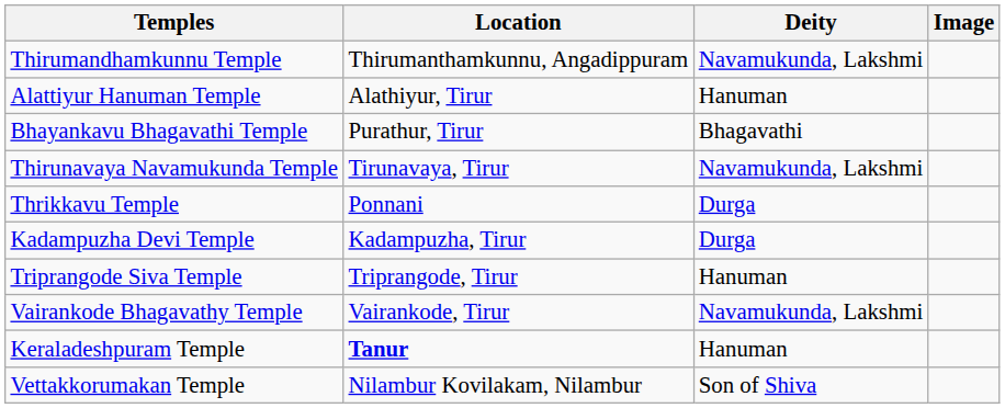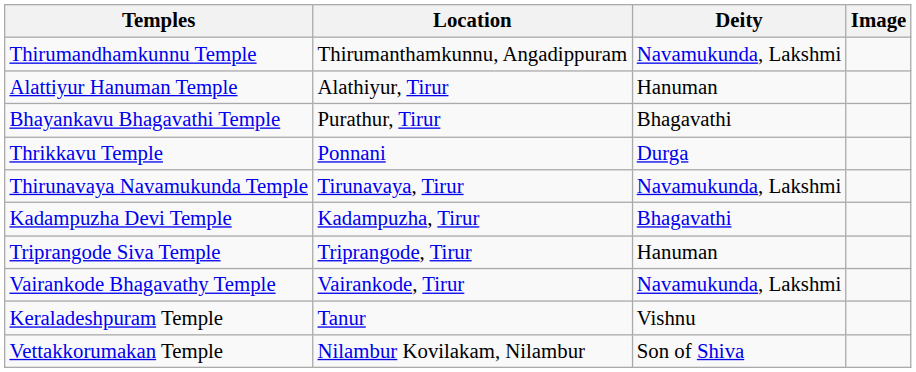 <table class="wikitable sortable">
 <tr>
 <th>Temples</th>
 <th>Location</th>
 <th>Deity</th>
 <th>Image</th>
 </tr>
 <tr>
 <td><a href='#'>Thirumandhamkunnu Temple</a></td>
 <td>Thirumanthamkunnu, Angadippuram</td>
 <td><a href='#'>Navamukunda</a>, Lakshmi</td>
 <td></td>
 </tr>
 <tr>
 <td><a href='#'>Alattiyur Hanuman Temple</a></td>
 <td>Alathiyur, <a href='#'>Tirur</a></td>
 <td>Hanuman</td>
 <td></td>
 </tr>
 <tr>
 <td><a href='#'>Bhayankavu Bhagavathi Temple</a></td>
 <td>Purathur, <a href='#'>Tirur</a></td>
 <td>Bhagavathi</td>
 <td></td>
 </tr>
 <tr>
+<td><a href='#'>Thrikkavu Temple</a></td>
+<td><a href='#'>Ponnani</a></td>
+<td><a href='#'>Durga</a></td>
+<td></td>
+</tr>
+<tr>
 <td><a href='#'>Thirunavaya Navamukunda Temple</a></td>
 <td><a href='#'>Tirunavaya</a>, <a href='#'>Tirur</a></td>
 <td><a href='#'>Navamukunda</a>, Lakshmi</td>
 <td></td>
 </tr>
 <tr>
-<td><a href='#'>Thrikkavu Temple</a></td>
-<td><a href='#'>Ponnani</a></td>
-<td><a href='#'>Durga</a></td>
-<td></td>
-</tr>
-<tr>
 <td><a href='#'>Kadampuzha Devi Temple</a></td>
 <td><a href='#'>Kadampuzha</a>, <a href='#'>Tirur</a></td>
-<td><a href='#'>Durga</a></td>
+<td><a href='#'>Bhagavathi</a></td>
 <td></td>
 </tr>
 <tr>
 <td><a href='#'>Triprangode Siva Temple</a></td>
 <td><a href='#'>Triprangode</a>, <a href='#'>Tirur</a></td>
 <td>Hanuman</td>
 <td></td>
 </tr>
 <tr>
 <td><a href='#'>Vairankode Bhagavathy Temple</a></td>
 <td><a href='#'>Vairankode</a>, <a href='#'>Tirur</a></td>
 <td><a href='#'>Navamukunda</a>, Lakshmi</td>
 <td></td>
 </tr>
 <tr>
 <td><a href='#'>Keraladeshpuram</a> Temple</td>
-<td><strong><a href='#'>Tanur</a></strong></td>
-<td>Hanuman</td>
+<td><a href='#'>Tanur</a></td>
+<td>Vishnu</td>
 <td></td>
 </tr>
 <tr>
 <td><a href='#'>Vettakkorumakan</a> Temple</td>
 <td><a href='#'>Nilambur</a> Kovilakam, Nilambur</td>
 <td>Son of <a href='#'>Shiva</a></td>
 <td></td>
 </tr>
 </table>
